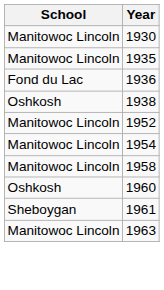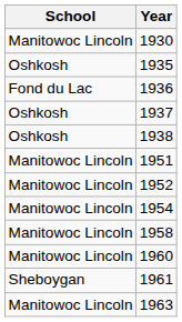 <table class="wikitable">
 <tr>
 <th>School</th>
 <th>Year</th>
 </tr>
 <tr>
 <td>Manitowoc Lincoln</td>
 <td>1930</td>
 </tr>
 <tr>
-<td>Manitowoc Lincoln</td>
+<td>Oshkosh</td>
 <td>1935</td>
 </tr>
 <tr>
 <td>Fond du Lac</td>
 <td>1936</td>
 </tr>
 <tr>
 <td>Oshkosh</td>
+<td>1937</td>
+</tr>
+<tr>
+<td>Oshkosh</td>
 <td>1938</td>
+</tr>
+<tr>
+<td>Manitowoc Lincoln</td>
+<td>1951</td>
 </tr>
 <tr>
 <td>Manitowoc Lincoln</td>
 <td>1952</td>
 </tr>
 <tr>
 <td>Manitowoc Lincoln</td>
 <td>1954</td>
 </tr>
 <tr>
 <td>Manitowoc Lincoln</td>
 <td>1958</td>
 </tr>
 <tr>
-<td>Oshkosh</td>
+<td>Manitowoc Lincoln</td>
 <td>1960</td>
 </tr>
 <tr>
 <td>Sheboygan</td>
 <td>1961</td>
 </tr>
 <tr>
 <td>Manitowoc Lincoln</td>
 <td>1963</td>
 </tr>
 </table>
